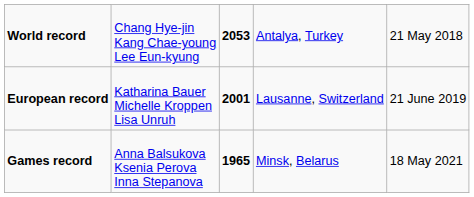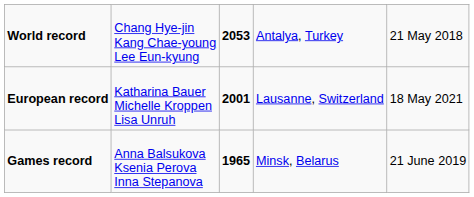 <table class="wikitable">
 <tr>
 <td><strong>World record</strong></td>
 <td><br><a href='#'>Chang Hye-jin</a><br><a href='#'>Kang Chae-young</a><br><a href='#'>Lee Eun-kyung</a></td>
 <td><strong>2053</strong></td>
 <td><a href='#'>Antalya</a>, <a href='#'>Turkey</a></td>
 <td>21 May 2018</td>
 </tr>
 <tr>
 <td><strong>European record</strong></td>
 <td><br><a href='#'>Katharina Bauer</a><br><a href='#'>Michelle Kroppen</a><br><a href='#'>Lisa Unruh</a></td>
 <td><strong>2001</strong></td>
 <td><a href='#'>Lausanne</a>, <a href='#'>Switzerland</a></td>
-<td>21 June 2019</td>
+<td>18 May 2021</td>
 </tr>
 <tr>
 <td><strong>Games record</strong></td>
 <td><br><a href='#'>Anna Balsukova</a><br><a href='#'>Ksenia Perova</a><br><a href='#'>Inna Stepanova</a></td>
 <td><strong>1965</strong></td>
 <td><a href='#'>Minsk</a>, <a href='#'>Belarus</a></td>
-<td>18 May 2021</td>
+<td>21 June 2019</td>
 </tr>
 </table>
